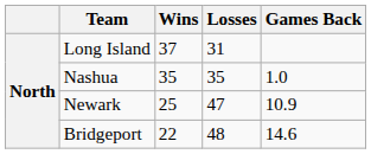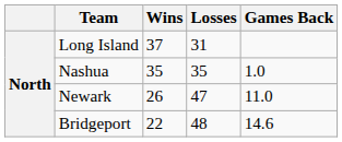 <table class="wikitable">
 <tr>
 <th></th>
 <th>Team</th>
 <th>Wins</th>
 <th>Losses</th>
 <th>Games Back</th>
 </tr>
 <tr>
 <th rowspan="4">North</th>
 <td>Long Island</td>
 <td>37</td>
 <td>31</td>
 <td> </td>
 </tr>
 <tr>
 <td>Nashua</td>
 <td>35</td>
 <td>35</td>
 <td>1.0</td>
 </tr>
 <tr>
 <td>Newark</td>
-<td>25</td>
+<td>26</td>
 <td>47</td>
-<td>10.9</td>
+<td>11.0</td>
 </tr>
 <tr>
 <td>Bridgeport</td>
 <td>22</td>
 <td>48</td>
 <td>14.6</td>
 </tr>
 </table>
